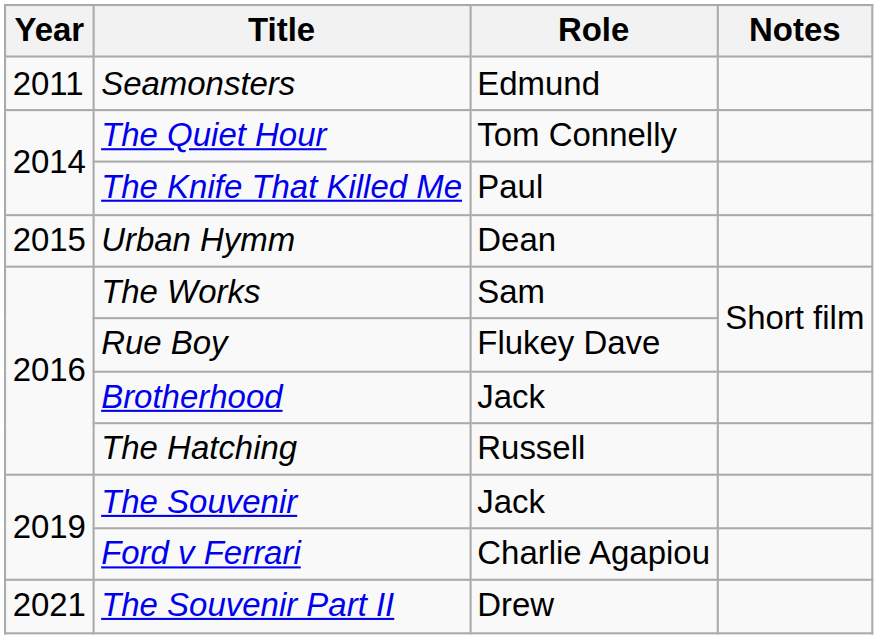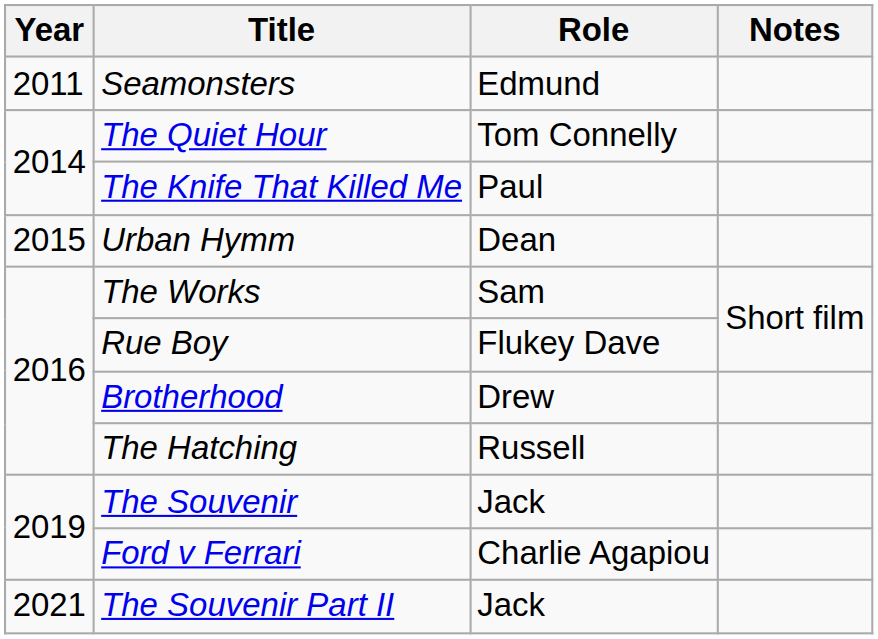 <table class="wikitable sortable">
 <tr>
 <th>Year</th>
 <th>Title</th>
 <th>Role</th>
 <th class="unsortable">Notes</th>
 </tr>
 <tr>
 <td>2011</td>
 <td><em>Seamonsters</em></td>
 <td>Edmund</td>
 <td></td>
 </tr>
 <tr>
 <td rowspan="2">2014</td>
 <td><em><a href='#'>The Quiet Hour</a></em></td>
 <td>Tom Connelly</td>
 <td></td>
 </tr>
 <tr>
 <td><em><a href='#'>The Knife That Killed Me</a></em></td>
 <td>Paul</td>
 <td></td>
 </tr>
 <tr>
 <td>2015</td>
 <td><em>Urban Hymm</em></td>
 <td>Dean</td>
 <td></td>
 </tr>
 <tr>
 <td rowspan="4">2016</td>
 <td><em>The Works</em></td>
 <td>Sam</td>
 <td rowspan="2">Short film</td>
 </tr>
 <tr>
 <td><em>Rue Boy</em></td>
 <td>Flukey Dave</td>
 </tr>
 <tr>
 <td><em><a href='#'>Brotherhood</a></em></td>
-<td>Jack</td>
+<td>Drew</td>
 <td></td>
 </tr>
 <tr>
 <td><em>The Hatching</em></td>
 <td>Russell</td>
 <td></td>
 </tr>
 <tr>
 <td rowspan="2">2019</td>
 <td><em><a href='#'>The Souvenir</a></em></td>
 <td>Jack</td>
 <td></td>
 </tr>
 <tr>
 <td><em><a href='#'>Ford v Ferrari</a></em></td>
 <td>Charlie Agapiou</td>
 <td></td>
 </tr>
 <tr>
 <td>2021</td>
 <td><em><a href='#'>The Souvenir Part II</a></em></td>
-<td>Drew</td>
+<td>Jack</td>
 <td></td>
 </tr>
 </table>
